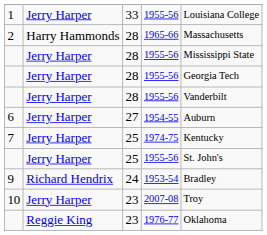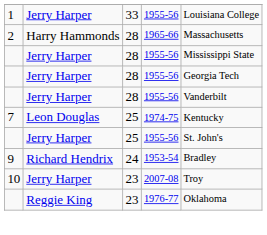 <table class="wikitable">
 <tr>
 </tr>
 <tr>
 <td>1</td>
 <td><a href='#'>Jerry Harper</a></td>
 <td>33</td>
 <td style="font-size:80%;"><a href='#'>1955-56</a></td>
 <td style="font-size:80%;">Louisiana College</td>
 </tr>
 <tr>
 <td>2</td>
 <td>Harry Hammonds</td>
 <td>28</td>
 <td style="font-size:80%;"><a href='#'>1965-66</a></td>
 <td style="font-size:80%;">Massachusetts</td>
 </tr>
 <tr>
 <td></td>
 <td><a href='#'>Jerry Harper</a></td>
 <td>28</td>
 <td style="font-size:80%;"><a href='#'>1955-56</a></td>
 <td style="font-size:80%;">Mississippi State</td>
 </tr>
 <tr>
 <td></td>
 <td><a href='#'>Jerry Harper</a></td>
 <td>28</td>
 <td style="font-size:80%;"><a href='#'>1955-56</a></td>
 <td style="font-size:80%;">Georgia Tech</td>
 </tr>
 <tr>
 <td></td>
 <td><a href='#'>Jerry Harper</a></td>
 <td>28</td>
 <td style="font-size:80%;"><a href='#'>1955-56</a></td>
 <td style="font-size:80%;">Vanderbilt</td>
 </tr>
 <tr>
-<td>6</td>
-<td><a href='#'>Jerry Harper</a></td>
-<td>27</td>
-<td style="font-size:80%;"><a href='#'>1954-55</a></td>
-<td style="font-size:80%;">Auburn</td>
-</tr>
-<tr>
 <td>7</td>
-<td><a href='#'>Jerry Harper</a></td>
+<td><a href='#'>Leon Douglas</a></td>
 <td>25</td>
 <td style="font-size:80%;"><a href='#'>1974-75</a></td>
 <td style="font-size:80%;">Kentucky</td>
 </tr>
 <tr>
 <td></td>
 <td><a href='#'>Jerry Harper</a></td>
 <td>25</td>
 <td style="font-size:80%;"><a href='#'>1955-56</a></td>
 <td style="font-size:80%;">St. John's</td>
 </tr>
 <tr>
 <td>9</td>
 <td><a href='#'>Richard Hendrix</a></td>
 <td>24</td>
 <td style="font-size:80%;"><a href='#'>1953-54</a></td>
 <td style="font-size:80%;">Bradley</td>
 </tr>
 <tr>
 <td>10</td>
 <td><a href='#'>Jerry Harper</a></td>
 <td>23</td>
 <td style="font-size:80%;"><a href='#'>2007-08</a></td>
 <td style="font-size:80%;">Troy</td>
 </tr>
 <tr>
 <td></td>
 <td><a href='#'>Reggie King</a></td>
 <td>23</td>
 <td style="font-size:80%;"><a href='#'>1976-77</a></td>
 <td style="font-size:80%;">Oklahoma</td>
 </tr>
 </table>
